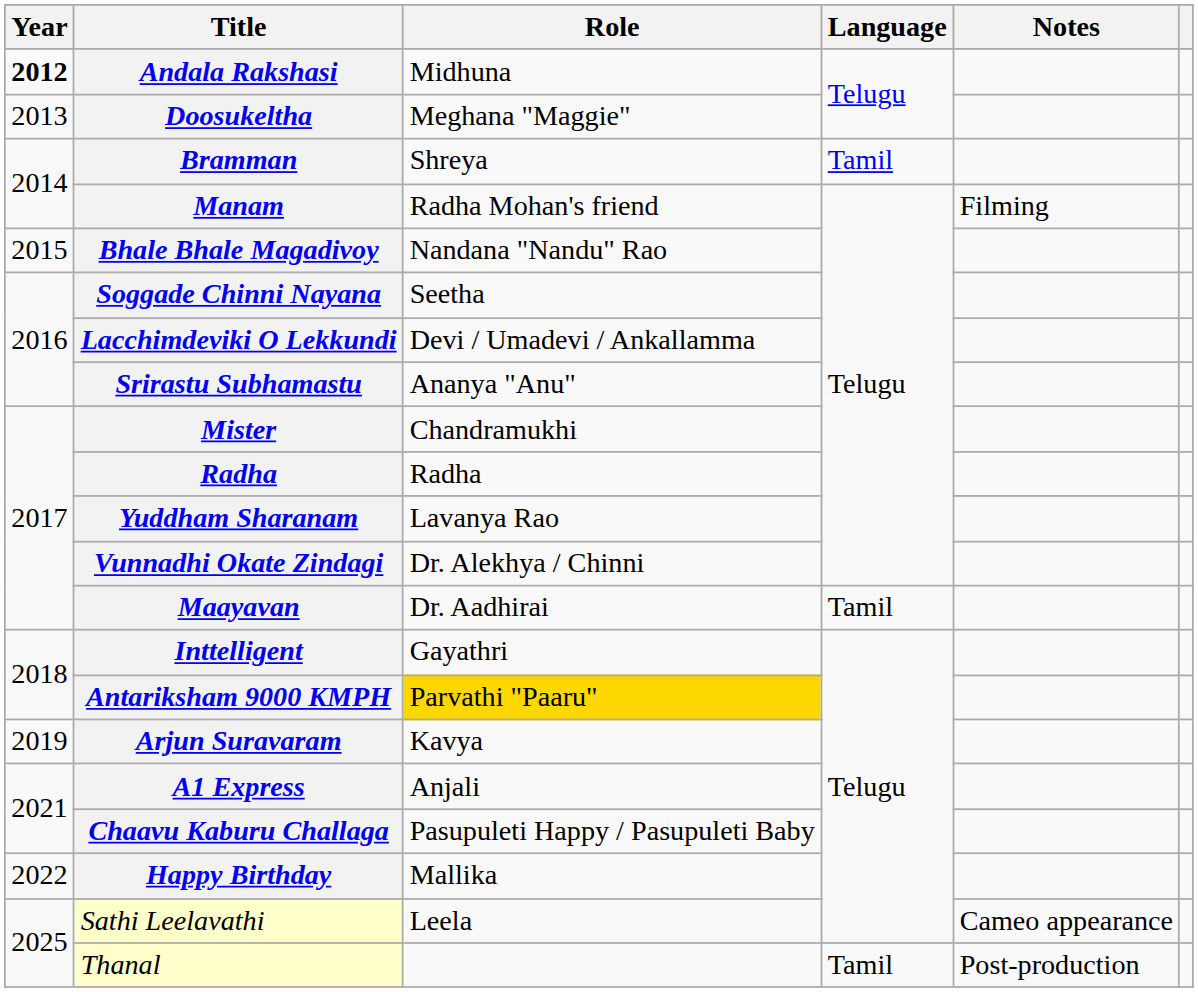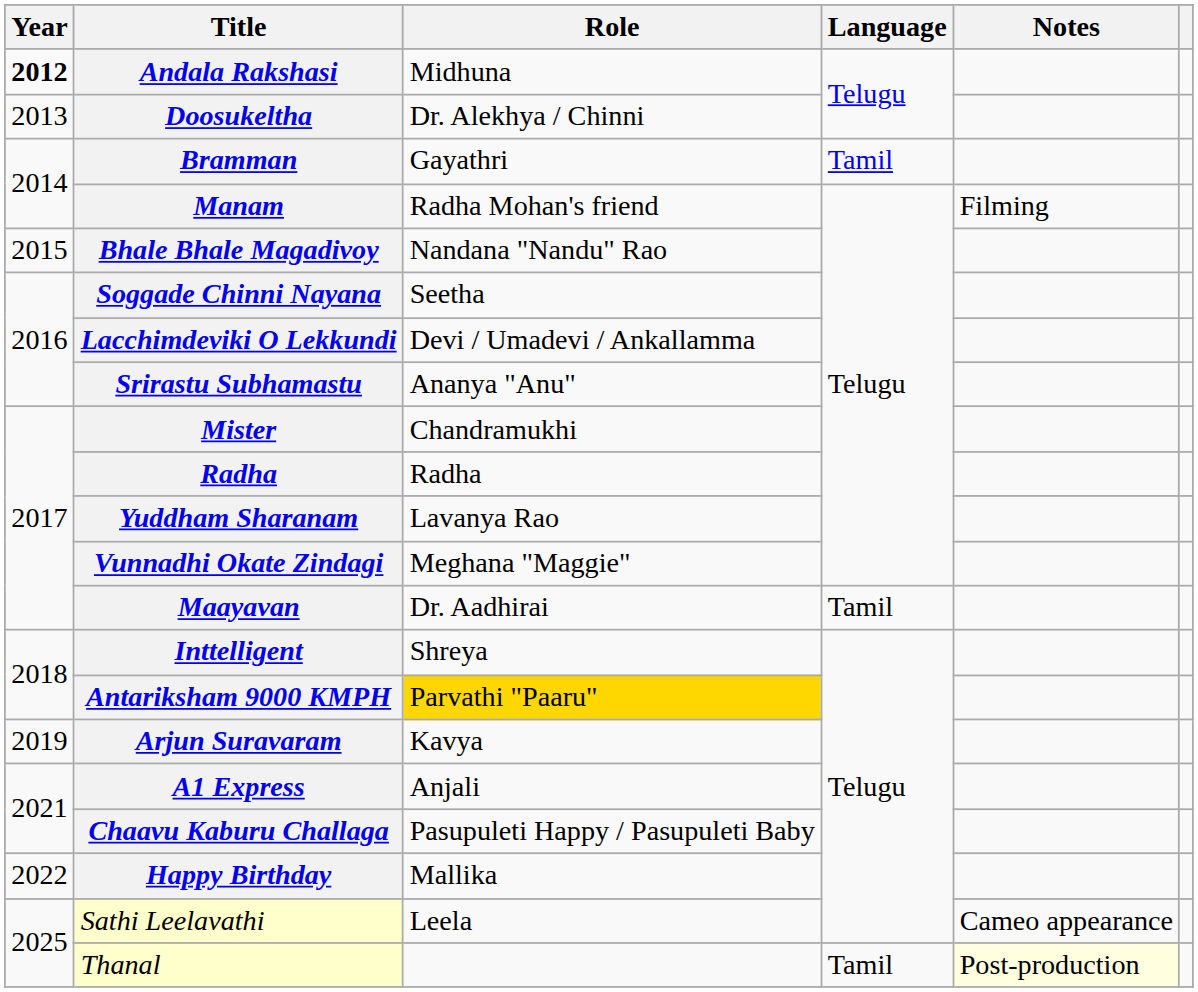 <table class="wikitable plainrowheaders sortable">
 <tr style="background:#ccc; text-align:center;">
 <th scope="col">Year</th>
 <th scope="col">Title</th>
 <th scope="col">Role</th>
 <th scope="col">Language</th>
 <th scope="col" class="unsortable">Notes</th>
 <th scope="col" class="unsortable"></th>
 </tr>
 <tr>
 <td><strong>2012</strong></td>
 <th scope="row"><em><a href='#'>Andala Rakshasi</a></em></th>
 <td>Midhuna</td>
 <td rowspan="2"><a href='#'>Telugu</a></td>
 <td></td>
 <td></td>
 </tr>
 <tr>
 <td>2013</td>
 <th scope="row"><em><a href='#'>Doosukeltha</a></em></th>
-<td>Meghana "Maggie"</td>
+<td>Dr. Alekhya / Chinni</td>
 <td></td>
 <td></td>
 </tr>
 <tr>
 <td rowspan="2">2014</td>
 <th scope="row"><em><a href='#'>Bramman</a></em></th>
-<td>Shreya</td>
+<td>Gayathri</td>
 <td><a href='#'>Tamil</a></td>
 <td></td>
 <td></td>
 </tr>
 <tr>
 <th scope="row"><a href='#'><em>Manam</em></a></th>
 <td>Radha Mohan's friend</td>
 <td rowspan="9">Telugu</td>
 <td>Filming</td>
 <td></td>
 </tr>
 <tr>
 <td>2015</td>
 <th scope="row"><em><a href='#'>Bhale Bhale Magadivoy</a></em></th>
 <td>Nandana "Nandu" Rao</td>
 <td></td>
 <td></td>
 </tr>
 <tr>
 <td rowspan="3">2016</td>
 <th scope="row"><em><a href='#'>Soggade Chinni Nayana</a></em></th>
 <td>Seetha</td>
 <td></td>
 <td></td>
 </tr>
 <tr>
 <th scope="row"><em><a href='#'>Lacchimdeviki O Lekkundi</a></em></th>
 <td>Devi / Umadevi / Ankallamma</td>
 <td></td>
 <td></td>
 </tr>
 <tr>
 <th scope="row"><em><a href='#'>Srirastu Subhamastu</a></em></th>
 <td>Ananya "Anu"</td>
 <td></td>
 <td></td>
 </tr>
 <tr>
 <td rowspan="5">2017</td>
 <th scope="row"><em><a href='#'>Mister</a></em></th>
 <td>Chandramukhi</td>
 <td></td>
 <td></td>
 </tr>
 <tr>
 <th scope="row"><em><a href='#'>Radha</a></em></th>
 <td>Radha</td>
 <td></td>
 <td></td>
 </tr>
 <tr>
 <th scope="row"><em><a href='#'>Yuddham Sharanam</a></em></th>
 <td>Lavanya Rao</td>
 <td></td>
 <td></td>
 </tr>
 <tr>
 <th scope="row"><em><a href='#'>Vunnadhi Okate Zindagi</a></em></th>
-<td>Dr. Alekhya / Chinni</td>
+<td>Meghana "Maggie"</td>
 <td></td>
 <td></td>
 </tr>
 <tr>
 <th scope="row"><em><a href='#'>Maayavan</a></em></th>
 <td>Dr. Aadhirai</td>
 <td>Tamil</td>
 <td></td>
 <td></td>
 </tr>
 <tr>
 <td rowspan="2">2018</td>
 <th scope="row"><em><a href='#'>Inttelligent</a></em></th>
-<td>Gayathri</td>
+<td>Shreya</td>
 <td rowspan="7">Telugu</td>
 <td></td>
 <td></td>
 </tr>
 <tr>
 <th scope="row"><em><a href='#'>Antariksham 9000 KMPH</a></em></th>
 <td style="background: gold;">Parvathi "Paaru"</td>
 <td></td>
 <td></td>
 </tr>
 <tr>
 <td>2019</td>
 <th scope="row"><em><a href='#'>Arjun Suravaram</a></em></th>
 <td>Kavya</td>
 <td></td>
 <td></td>
 </tr>
 <tr>
 <td rowspan="2">2021</td>
 <th scope="row"><em><a href='#'>A1 Express</a></em></th>
 <td>Anjali</td>
 <td></td>
 <td></td>
 </tr>
 <tr>
 <th scope="row"><em><a href='#'>Chaavu Kaburu Challaga</a></em></th>
 <td>Pasupuleti Happy / Pasupuleti Baby</td>
 <td></td>
 <td></td>
 </tr>
 <tr>
 <td>2022</td>
 <th scope="row"><em><a href='#'>Happy Birthday</a></em></th>
 <td>Mallika</td>
 <td></td>
 <td></td>
 </tr>
 <tr>
 <td rowspan="2">2025</td>
 <td style="background:#ffc;"><em>Sathi Leelavathi</em> </td>
 <td>Leela</td>
 <td>Cameo appearance</td>
 <td></td>
 </tr>
 <tr>
 <td style="background:#ffc;"><em>Thanal</em> </td>
 <td></td>
 <td>Tamil</td>
-<td>Post-production</td>
+<td style="background: lightyellow;">Post-production</td>
 <td></td>
 </tr>
 </table>
